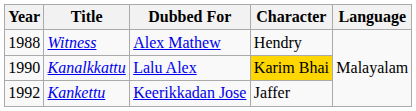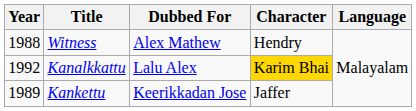 <table class="wikitable sortable">
 <tr>
 <th scope="col">Year</th>
 <th scope="col">Title</th>
 <th scope="col">Dubbed For</th>
 <th scope="col">Character</th>
 <th scope="col">Language</th>
 </tr>
 <tr>
 <td>1988</td>
 <td><em><a href='#'>Witness</a></em></td>
 <td><a href='#'>Alex Mathew</a></td>
 <td>Hendry</td>
 <td rowspan="3">Malayalam</td>
 </tr>
 <tr>
-<td>1990</td>
+<td>1992</td>
 <td><em><a href='#'>Kanalkkattu</a></em></td>
 <td><a href='#'>Lalu Alex</a></td>
 <td style="background: gold;">Karim Bhai</td>
 </tr>
 <tr>
-<td>1992</td>
+<td>1989</td>
 <td><em><a href='#'>Kankettu</a></em></td>
 <td><a href='#'>Keerikkadan Jose</a></td>
 <td>Jaffer</td>
 </tr>
 </table>
